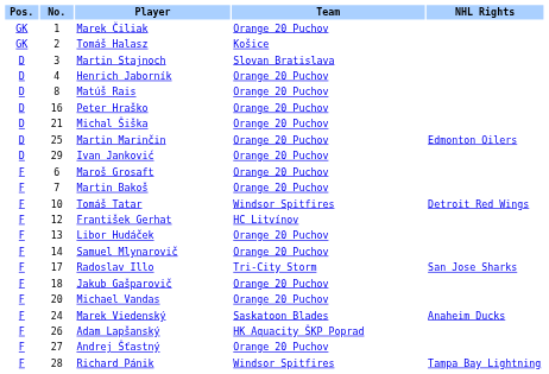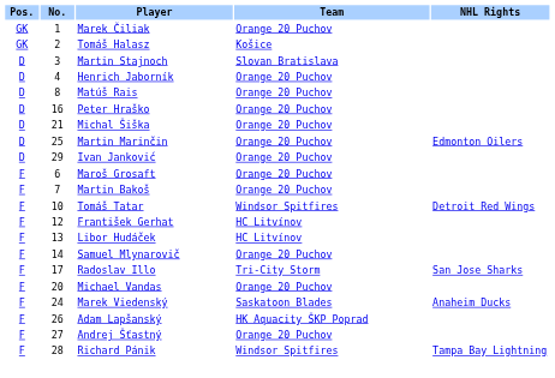 <table border="0" cellspacing="2" cellpadding="2">
 <tr bgcolor=AAD0FF>
 <th width=40>Pos.</th>
 <th width=40>No.</th>
 <th width=200>Player</th>
 <th width=250>Team</th>
 <th width=150>NHL Rights</th>
 </tr>
 <tr>
 <td style="text-align:center;"><a href='#'>GK</a></td>
 <td style="text-align:center;">1</td>
 <td><a href='#'>Marek Čiliak</a></td>
 <td> <a href='#'>Orange 20 Puchov</a></td>
 <td></td>
 </tr>
 <tr>
 <td style="text-align:center;"><a href='#'>GK</a></td>
 <td style="text-align:center;">2</td>
 <td><a href='#'>Tomáš Halasz</a></td>
 <td> <a href='#'>Košice</a></td>
 <td></td>
 </tr>
 <tr>
 <td style="text-align:center;"><a href='#'>D</a></td>
 <td style="text-align:center;">3</td>
 <td><a href='#'>Martin Stajnoch</a></td>
 <td> <a href='#'>Slovan Bratislava</a></td>
 <td></td>
 </tr>
 <tr>
 <td style="text-align:center;"><a href='#'>D</a></td>
 <td style="text-align:center;">4</td>
 <td><a href='#'>Henrich Jaborník</a></td>
 <td> <a href='#'>Orange 20 Puchov</a></td>
 <td></td>
 </tr>
 <tr>
 <td style="text-align:center;"><a href='#'>D</a></td>
 <td style="text-align:center;">8</td>
 <td><a href='#'>Matúš Rais</a></td>
 <td> <a href='#'>Orange 20 Puchov</a></td>
 <td></td>
 </tr>
 <tr>
 <td style="text-align:center;"><a href='#'>D</a></td>
 <td style="text-align:center;">16</td>
 <td><a href='#'>Peter Hraško</a></td>
 <td> <a href='#'>Orange 20 Puchov</a></td>
 <td></td>
 </tr>
 <tr>
 <td style="text-align:center;"><a href='#'>D</a></td>
 <td style="text-align:center;">21</td>
 <td><a href='#'>Michal Šiška</a></td>
 <td> <a href='#'>Orange 20 Puchov</a></td>
 <td></td>
 </tr>
 <tr>
 <td style="text-align:center;"><a href='#'>D</a></td>
 <td style="text-align:center;">25</td>
 <td><a href='#'>Martin Marinčin</a></td>
 <td> <a href='#'>Orange 20 Puchov</a></td>
 <td><a href='#'>Edmonton Oilers</a></td>
 </tr>
 <tr>
 <td style="text-align:center;"><a href='#'>D</a></td>
 <td style="text-align:center;">29</td>
 <td><a href='#'>Ivan Janković</a></td>
 <td> <a href='#'>Orange 20 Puchov</a></td>
 <td></td>
 </tr>
 <tr>
 <td style="text-align:center;"><a href='#'>F</a></td>
 <td style="text-align:center;">6</td>
 <td><a href='#'>Maroš Grosaft</a></td>
 <td> <a href='#'>Orange 20 Puchov</a></td>
 <td></td>
 </tr>
 <tr>
 <td style="text-align:center;"><a href='#'>F</a></td>
 <td style="text-align:center;">7</td>
 <td><a href='#'>Martin Bakoš</a></td>
 <td> <a href='#'>Orange 20 Puchov</a></td>
 <td></td>
 </tr>
 <tr>
 <td style="text-align:center;"><a href='#'>F</a></td>
 <td style="text-align:center;">10</td>
 <td><a href='#'>Tomáš Tatar</a></td>
 <td> <a href='#'>Windsor Spitfires</a></td>
 <td><a href='#'>Detroit Red Wings</a></td>
 </tr>
 <tr>
 <td style="text-align:center;"><a href='#'>F</a></td>
 <td style="text-align:center;">12</td>
 <td><a href='#'>František Gerhat</a></td>
 <td> <a href='#'>HC Litvínov</a></td>
 <td></td>
 </tr>
 <tr>
 <td style="text-align:center;"><a href='#'>F</a></td>
 <td style="text-align:center;">13</td>
 <td><a href='#'>Libor Hudáček</a></td>
-<td> <a href='#'>Orange 20 Puchov</a></td>
+<td> <a href='#'>HC Litvínov</a></td>
 <td></td>
 </tr>
 <tr>
 <td style="text-align:center;"><a href='#'>F</a></td>
 <td style="text-align:center;">14</td>
 <td><a href='#'>Samuel Mlynarovič</a></td>
 <td> <a href='#'>Orange 20 Puchov</a></td>
 <td></td>
 </tr>
 <tr>
 <td style="text-align:center;"><a href='#'>F</a></td>
 <td style="text-align:center;">17</td>
 <td><a href='#'>Radoslav Illo</a></td>
 <td> <a href='#'>Tri-City Storm</a></td>
 <td><a href='#'>San Jose Sharks</a></td>
-</tr>
-<tr>
-<td style="text-align:center;"><a href='#'>F</a></td>
-<td style="text-align:center;">18</td>
-<td><a href='#'>Jakub Gašparovič</a></td>
-<td> <a href='#'>Orange 20 Puchov</a></td>
-<td></td>
 </tr>
 <tr>
 <td style="text-align:center;"><a href='#'>F</a></td>
 <td style="text-align:center;">20</td>
 <td><a href='#'>Michael Vandas</a></td>
 <td> <a href='#'>Orange 20 Puchov</a></td>
 <td></td>
 </tr>
 <tr>
 <td style="text-align:center;"><a href='#'>F</a></td>
 <td style="text-align:center;">24</td>
 <td><a href='#'>Marek Viedenský</a></td>
 <td> <a href='#'>Saskatoon Blades</a></td>
 <td><a href='#'>Anaheim Ducks</a></td>
 </tr>
 <tr>
 <td style="text-align:center;"><a href='#'>F</a></td>
 <td style="text-align:center;">26</td>
 <td><a href='#'>Adam Lapšanský</a></td>
 <td> <a href='#'>HK Aquacity ŠKP Poprad</a></td>
 <td></td>
 </tr>
 <tr>
 <td style="text-align:center;"><a href='#'>F</a></td>
 <td style="text-align:center;">27</td>
 <td><a href='#'>Andrej Šťastný</a></td>
 <td> <a href='#'>Orange 20 Puchov</a></td>
 <td></td>
 </tr>
 <tr>
 <td style="text-align:center;"><a href='#'>F</a></td>
 <td style="text-align:center;">28</td>
 <td><a href='#'>Richard Pánik</a></td>
 <td> <a href='#'>Windsor Spitfires</a></td>
 <td><a href='#'>Tampa Bay Lightning</a></td>
 </tr>
 </table>
